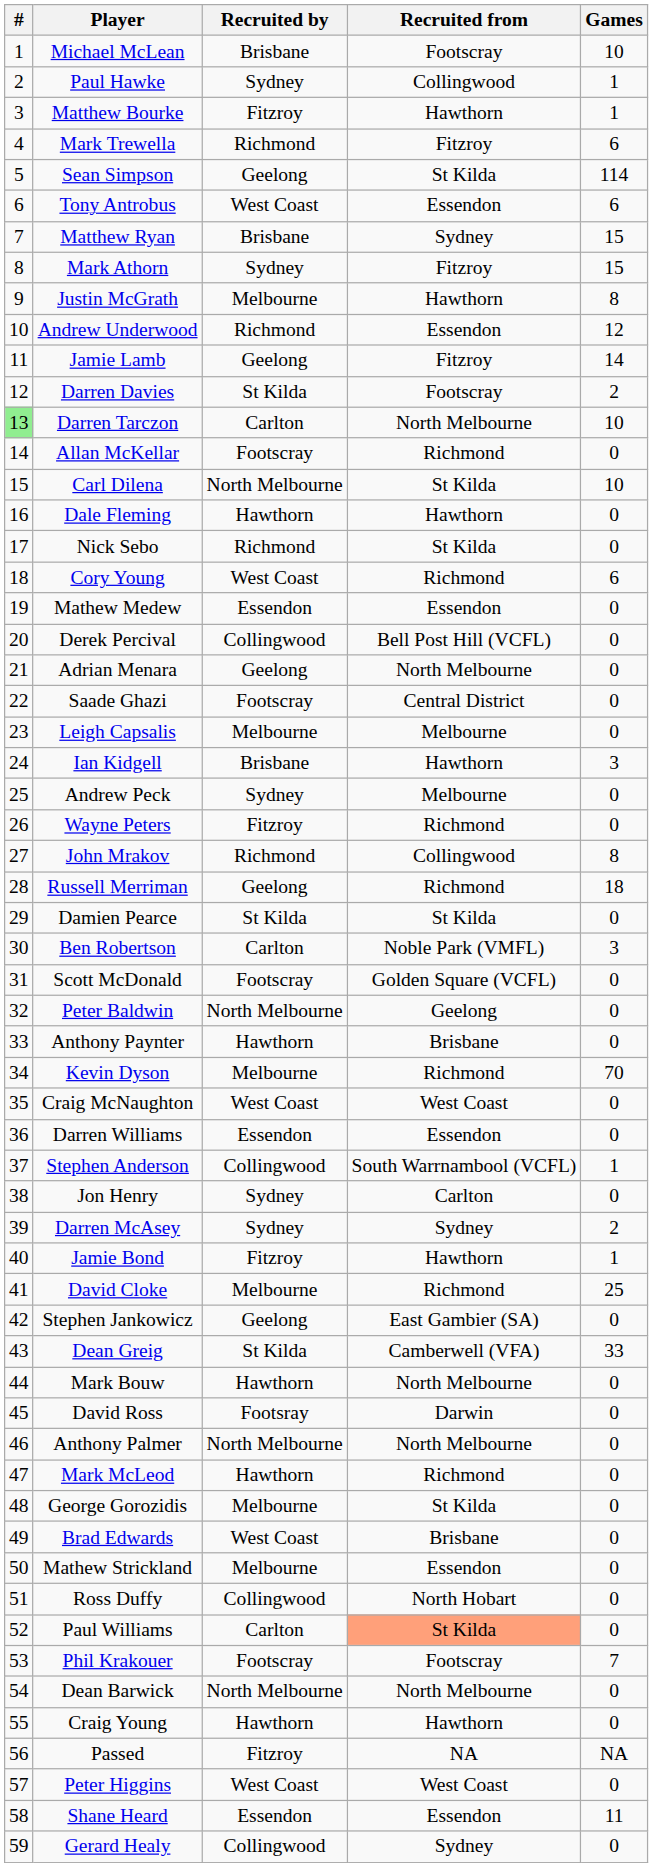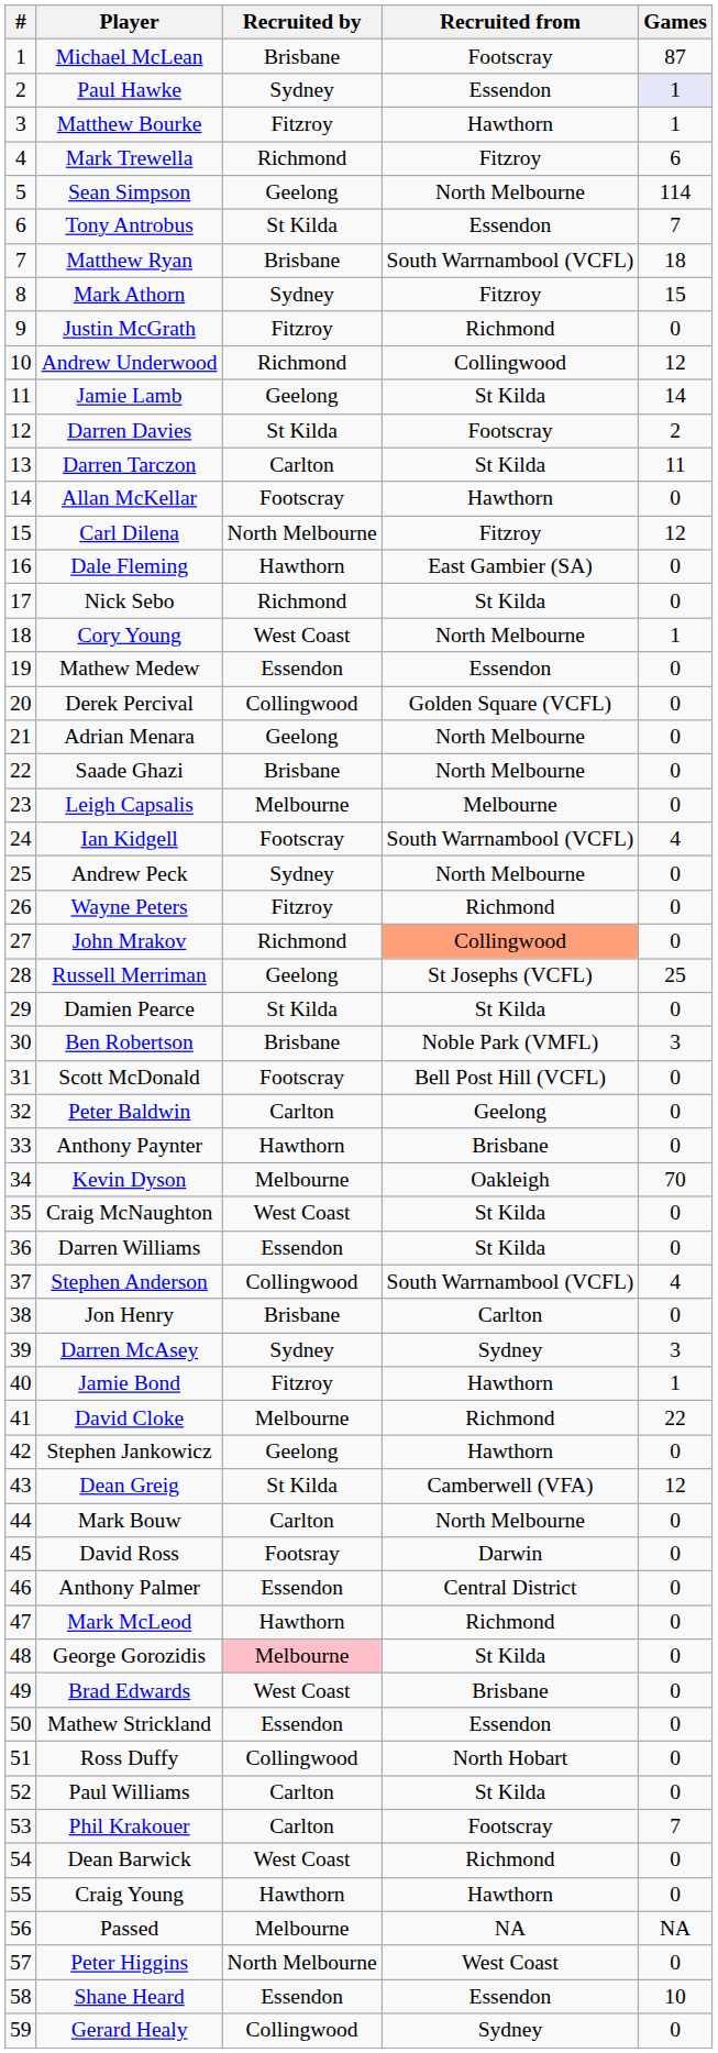 <table class="wikitable sortable" style="text-align:center">
 <tr>
 <th>#</th>
 <th>Player</th>
 <th>Recruited by</th>
 <th>Recruited from</th>
 <th>Games</th>
 </tr>
 <tr>
 <td>1</td>
 <td><a href='#'>Michael McLean</a></td>
 <td>Brisbane</td>
 <td>Footscray</td>
-<td>10</td>
+<td>87</td>
 </tr>
 <tr>
 <td>2</td>
 <td><a href='#'>Paul Hawke</a></td>
 <td>Sydney</td>
-<td>Collingwood</td>
-<td>1</td>
+<td>Essendon</td>
+<td style="background: lavender;">1</td>
 </tr>
 <tr>
 <td>3</td>
 <td><a href='#'>Matthew Bourke</a></td>
 <td>Fitzroy</td>
 <td>Hawthorn</td>
 <td>1</td>
 </tr>
 <tr>
 <td>4</td>
 <td><a href='#'>Mark Trewella</a></td>
 <td>Richmond</td>
 <td>Fitzroy</td>
 <td>6</td>
 </tr>
 <tr>
 <td>5</td>
 <td><a href='#'>Sean Simpson</a></td>
 <td>Geelong</td>
-<td>St Kilda</td>
+<td>North Melbourne</td>
 <td>114</td>
 </tr>
 <tr>
 <td>6</td>
 <td><a href='#'>Tony Antrobus</a></td>
-<td>West Coast</td>
+<td>St Kilda</td>
 <td>Essendon</td>
-<td>6</td>
+<td>7</td>
 </tr>
 <tr>
 <td>7</td>
 <td><a href='#'>Matthew Ryan</a></td>
 <td>Brisbane</td>
-<td>Sydney</td>
-<td>15</td>
+<td>South Warrnambool (VCFL)</td>
+<td>18</td>
 </tr>
 <tr>
 <td>8</td>
 <td><a href='#'>Mark Athorn</a></td>
 <td>Sydney</td>
 <td>Fitzroy</td>
 <td>15</td>
 </tr>
 <tr>
 <td>9</td>
 <td><a href='#'>Justin McGrath</a></td>
-<td>Melbourne</td>
-<td>Hawthorn</td>
-<td>8</td>
+<td>Fitzroy</td>
+<td>Richmond</td>
+<td>0</td>
 </tr>
 <tr>
 <td>10</td>
 <td><a href='#'>Andrew Underwood</a></td>
 <td>Richmond</td>
-<td>Essendon</td>
+<td>Collingwood</td>
 <td>12</td>
 </tr>
 <tr>
 <td>11</td>
 <td><a href='#'>Jamie Lamb</a></td>
 <td>Geelong</td>
-<td>Fitzroy</td>
+<td>St Kilda</td>
 <td>14</td>
 </tr>
 <tr>
 <td>12</td>
 <td><a href='#'>Darren Davies</a></td>
 <td>St Kilda</td>
 <td>Footscray</td>
 <td>2</td>
 </tr>
 <tr>
-<td style="background: lightgreen;">13</td>
+<td>13</td>
 <td><a href='#'>Darren Tarczon</a></td>
 <td>Carlton</td>
-<td>North Melbourne</td>
-<td>10</td>
+<td>St Kilda</td>
+<td>11</td>
 </tr>
 <tr>
 <td>14</td>
 <td><a href='#'>Allan McKellar</a></td>
 <td>Footscray</td>
-<td>Richmond</td>
+<td>Hawthorn</td>
 <td>0</td>
 </tr>
 <tr>
 <td>15</td>
 <td><a href='#'>Carl Dilena</a></td>
 <td>North Melbourne</td>
-<td>St Kilda</td>
-<td>10</td>
+<td>Fitzroy</td>
+<td>12</td>
 </tr>
 <tr>
 <td>16</td>
 <td><a href='#'>Dale Fleming</a></td>
 <td>Hawthorn</td>
-<td>Hawthorn</td>
+<td>East Gambier (SA)</td>
 <td>0</td>
 </tr>
 <tr>
 <td>17</td>
 <td>Nick Sebo</td>
 <td>Richmond</td>
 <td>St Kilda</td>
 <td>0</td>
 </tr>
 <tr>
 <td>18</td>
 <td><a href='#'>Cory Young</a></td>
 <td>West Coast</td>
-<td>Richmond</td>
-<td>6</td>
+<td>North Melbourne</td>
+<td>1</td>
 </tr>
 <tr>
 <td>19</td>
 <td>Mathew Medew</td>
 <td>Essendon</td>
 <td>Essendon</td>
 <td>0</td>
 </tr>
 <tr>
 <td>20</td>
 <td>Derek Percival</td>
 <td>Collingwood</td>
-<td>Bell Post Hill (VCFL)</td>
+<td>Golden Square (VCFL)</td>
 <td>0</td>
 </tr>
 <tr>
 <td>21</td>
 <td>Adrian Menara</td>
 <td>Geelong</td>
 <td>North Melbourne</td>
 <td>0</td>
 </tr>
 <tr>
 <td>22</td>
 <td>Saade Ghazi</td>
-<td>Footscray</td>
-<td>Central District</td>
+<td>Brisbane</td>
+<td>North Melbourne</td>
 <td>0</td>
 </tr>
 <tr>
 <td>23</td>
 <td><a href='#'>Leigh Capsalis</a></td>
 <td>Melbourne</td>
 <td>Melbourne</td>
 <td>0</td>
 </tr>
 <tr>
 <td>24</td>
 <td><a href='#'>Ian Kidgell</a></td>
-<td>Brisbane</td>
-<td>Hawthorn</td>
-<td>3</td>
+<td>Footscray</td>
+<td>South Warrnambool (VCFL)</td>
+<td>4</td>
 </tr>
 <tr>
 <td>25</td>
 <td>Andrew Peck</td>
 <td>Sydney</td>
-<td>Melbourne</td>
+<td>North Melbourne</td>
 <td>0</td>
 </tr>
 <tr>
 <td>26</td>
 <td><a href='#'>Wayne Peters</a></td>
 <td>Fitzroy</td>
 <td>Richmond</td>
 <td>0</td>
 </tr>
 <tr>
 <td>27</td>
 <td><a href='#'>John Mrakov</a></td>
 <td>Richmond</td>
-<td>Collingwood</td>
-<td>8</td>
+<td style="background: lightsalmon;">Collingwood</td>
+<td>0</td>
 </tr>
 <tr>
 <td>28</td>
 <td><a href='#'>Russell Merriman</a></td>
 <td>Geelong</td>
-<td>Richmond</td>
-<td>18</td>
+<td>St Josephs (VCFL)</td>
+<td>25</td>
 </tr>
 <tr>
 <td>29</td>
 <td>Damien Pearce</td>
 <td>St Kilda</td>
 <td>St Kilda</td>
 <td>0</td>
 </tr>
 <tr>
 <td>30</td>
 <td><a href='#'>Ben Robertson</a></td>
-<td>Carlton</td>
+<td>Brisbane</td>
 <td>Noble Park (VMFL)</td>
 <td>3</td>
 </tr>
 <tr>
 <td>31</td>
 <td>Scott McDonald</td>
 <td>Footscray</td>
-<td>Golden Square (VCFL)</td>
+<td>Bell Post Hill (VCFL)</td>
 <td>0</td>
 </tr>
 <tr>
 <td>32</td>
 <td><a href='#'>Peter Baldwin</a></td>
-<td>North Melbourne</td>
+<td>Carlton</td>
 <td>Geelong</td>
 <td>0</td>
 </tr>
 <tr>
 <td>33</td>
 <td>Anthony Paynter</td>
 <td>Hawthorn</td>
 <td>Brisbane</td>
 <td>0</td>
 </tr>
 <tr>
 <td>34</td>
 <td><a href='#'>Kevin Dyson</a></td>
 <td>Melbourne</td>
-<td>Richmond</td>
+<td>Oakleigh</td>
 <td>70</td>
 </tr>
 <tr>
 <td>35</td>
 <td>Craig McNaughton</td>
 <td>West Coast</td>
-<td>West Coast</td>
+<td>St Kilda</td>
 <td>0</td>
 </tr>
 <tr>
 <td>36</td>
 <td>Darren Williams</td>
 <td>Essendon</td>
-<td>Essendon</td>
+<td>St Kilda</td>
 <td>0</td>
 </tr>
 <tr>
 <td>37</td>
 <td><a href='#'>Stephen Anderson</a></td>
 <td>Collingwood</td>
 <td>South Warrnambool (VCFL)</td>
-<td>1</td>
+<td>4</td>
 </tr>
 <tr>
 <td>38</td>
 <td>Jon Henry</td>
-<td>Sydney</td>
+<td>Brisbane</td>
 <td>Carlton</td>
 <td>0</td>
 </tr>
 <tr>
 <td>39</td>
 <td><a href='#'>Darren McAsey</a></td>
 <td>Sydney</td>
 <td>Sydney</td>
-<td>2</td>
+<td>3</td>
 </tr>
 <tr>
 <td>40</td>
 <td><a href='#'>Jamie Bond</a></td>
 <td>Fitzroy</td>
 <td>Hawthorn</td>
 <td>1</td>
 </tr>
 <tr>
 <td>41</td>
 <td><a href='#'>David Cloke</a></td>
 <td>Melbourne</td>
 <td>Richmond</td>
-<td>25</td>
+<td>22</td>
 </tr>
 <tr>
 <td>42</td>
 <td>Stephen Jankowicz</td>
 <td>Geelong</td>
-<td>East Gambier (SA)</td>
+<td>Hawthorn</td>
 <td>0</td>
 </tr>
 <tr>
 <td>43</td>
 <td><a href='#'>Dean Greig</a></td>
 <td>St Kilda</td>
 <td>Camberwell (VFA)</td>
-<td>33</td>
+<td>12</td>
 </tr>
 <tr>
 <td>44</td>
 <td>Mark Bouw</td>
-<td>Hawthorn</td>
+<td>Carlton</td>
 <td>North Melbourne</td>
 <td>0</td>
 </tr>
 <tr>
 <td>45</td>
 <td>David Ross</td>
 <td>Footsray</td>
 <td>Darwin</td>
 <td>0</td>
 </tr>
 <tr>
 <td>46</td>
 <td>Anthony Palmer</td>
-<td>North Melbourne</td>
-<td>North Melbourne</td>
+<td>Essendon</td>
+<td>Central District</td>
 <td>0</td>
 </tr>
 <tr>
 <td>47</td>
 <td><a href='#'>Mark McLeod</a></td>
 <td>Hawthorn</td>
 <td>Richmond</td>
 <td>0</td>
 </tr>
 <tr>
 <td>48</td>
 <td>George Gorozidis</td>
-<td>Melbourne</td>
+<td style="background: pink;">Melbourne</td>
 <td>St Kilda</td>
 <td>0</td>
 </tr>
 <tr>
 <td>49</td>
 <td><a href='#'>Brad Edwards</a></td>
 <td>West Coast</td>
 <td>Brisbane</td>
 <td>0</td>
 </tr>
 <tr>
 <td>50</td>
 <td>Mathew Strickland</td>
-<td>Melbourne</td>
+<td>Essendon</td>
 <td>Essendon</td>
 <td>0</td>
 </tr>
 <tr>
 <td>51</td>
 <td>Ross Duffy</td>
 <td>Collingwood</td>
 <td>North Hobart</td>
 <td>0</td>
 </tr>
 <tr>
 <td>52</td>
 <td>Paul Williams</td>
 <td>Carlton</td>
-<td style="background: lightsalmon;">St Kilda</td>
+<td>St Kilda</td>
 <td>0</td>
 </tr>
 <tr>
 <td>53</td>
 <td><a href='#'>Phil Krakouer</a></td>
-<td>Footscray</td>
+<td>Carlton</td>
 <td>Footscray</td>
 <td>7</td>
 </tr>
 <tr>
 <td>54</td>
 <td>Dean Barwick</td>
-<td>North Melbourne</td>
-<td>North Melbourne</td>
+<td>West Coast</td>
+<td>Richmond</td>
 <td>0</td>
 </tr>
 <tr>
 <td>55</td>
 <td>Craig Young</td>
 <td>Hawthorn</td>
 <td>Hawthorn</td>
 <td>0</td>
 </tr>
 <tr>
 <td>56</td>
 <td>Passed</td>
-<td>Fitzroy</td>
+<td>Melbourne</td>
 <td>NA</td>
 <td>NA</td>
 </tr>
 <tr>
 <td>57</td>
 <td><a href='#'>Peter Higgins</a></td>
-<td>West Coast</td>
+<td>North Melbourne</td>
 <td>West Coast</td>
 <td>0</td>
 </tr>
 <tr>
 <td>58</td>
 <td><a href='#'>Shane Heard</a></td>
 <td>Essendon</td>
 <td>Essendon</td>
-<td>11</td>
+<td>10</td>
 </tr>
 <tr>
 <td>59</td>
 <td><a href='#'>Gerard Healy</a></td>
 <td>Collingwood</td>
 <td>Sydney</td>
 <td>0</td>
 </tr>
 </table>
